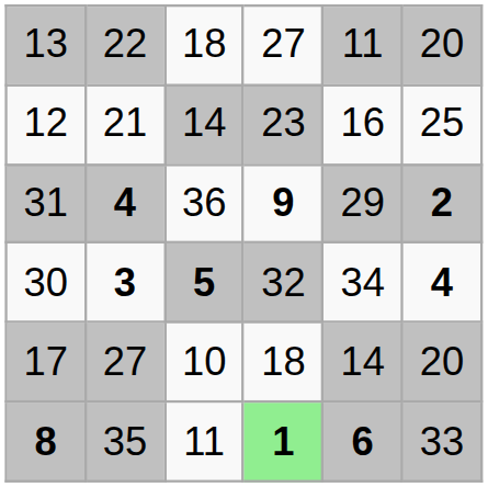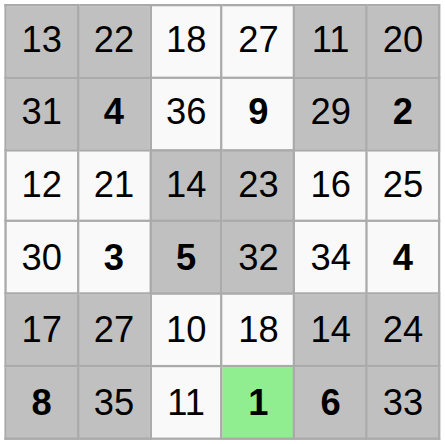 <table class="wikitable" style="margin-left:auto;margin-right:auto;text-align:center;width:12em;height:12em;table-layout:fixed;">
 <tr>
 <td style="background-color: silver;">13</td>
 <td style="background-color: silver;">22</td>
 <td>18</td>
 <td>27</td>
 <td style="background-color: silver;">11</td>
 <td style="background-color: silver;">20</td>
 </tr>
 <tr>
+<td style="background-color: silver;">31</td>
+<td style="background-color: silver;"><strong>4</strong></td>
+<td>36</td>
+<td><strong>9</strong></td>
+<td style="background-color: silver;">29</td>
+<td style="background-color: silver;"><strong>2</strong></td>
+</tr>
+<tr>
 <td>12</td>
 <td>21</td>
 <td style="background-color: silver;">14</td>
 <td style="background-color: silver;">23</td>
 <td>16</td>
 <td>25</td>
-</tr>
-<tr>
-<td style="background-color: silver;">31</td>
-<td style="background-color: silver;"><strong>4</strong></td>
-<td>36</td>
-<td><strong>9</strong></td>
-<td style="background-color: silver;">29</td>
-<td style="background-color: silver;"><strong>2</strong></td>
 </tr>
 <tr>
 <td>30</td>
 <td><strong>3</strong></td>
 <td style="background-color: silver;"><strong>5</strong></td>
 <td style="background-color: silver;">32</td>
 <td>34</td>
 <td><strong>4</strong></td>
 </tr>
 <tr>
 <td style="background-color: silver;">17</td>
 <td style="background-color: silver;">27</td>
 <td>10</td>
 <td>18</td>
 <td style="background-color: silver;">14</td>
-<td style="background-color: silver;">20</td>
+<td style="background-color: silver;">24</td>
 </tr>
 <tr>
 <td style="background-color: silver;"><strong>8</strong></td>
 <td style="background-color: silver;">35</td>
 <td>11</td>
 <td style="background: lightgreen;"><strong>1</strong></td>
 <td style="background-color: silver;"><strong>6</strong></td>
 <td style="background-color: silver;">33</td>
 </tr>
 </table>
